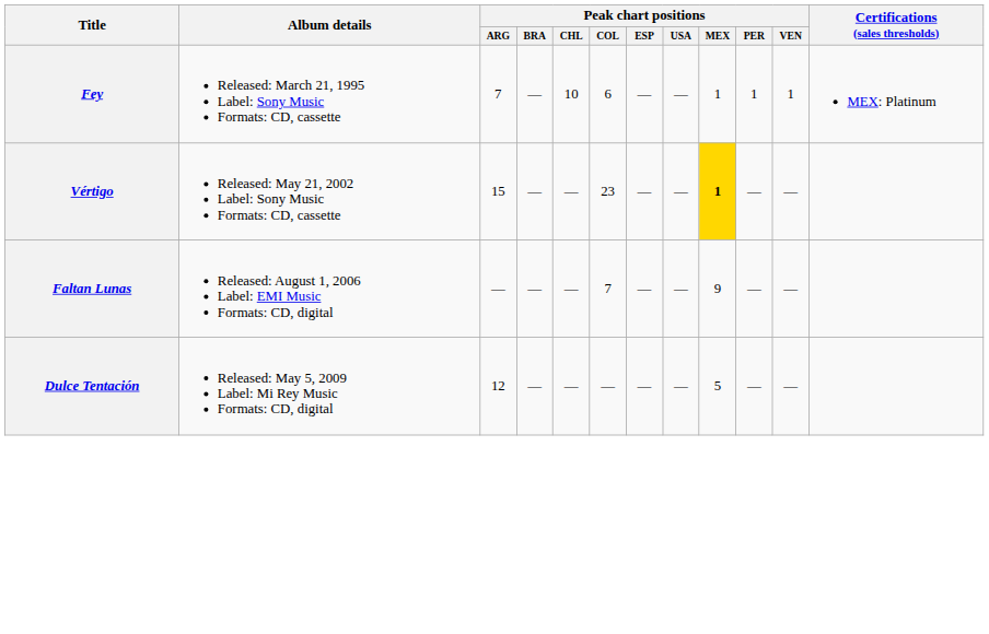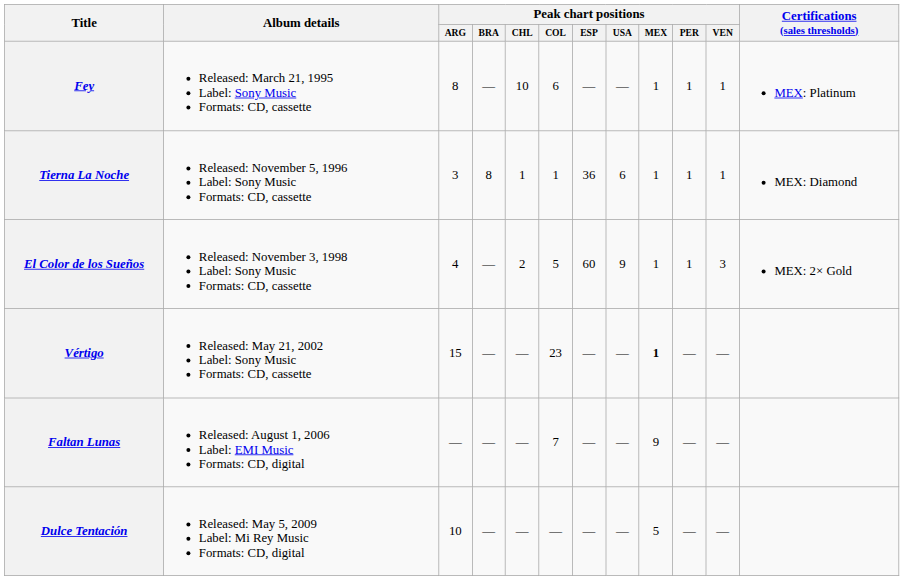 <table class="wikitable plainrowheaders" style="text-align:center;">
 <tr>
 <th scope="col" rowspan="2" style="width:12em;">Title</th>
 <th scope="col" rowspan="2" style="width:21em;">Album details</th>
 <th scope="col" colspan="9"style="width:9em;">Peak chart positions</th>
 <th rowspan="2" style="width:12em;"><a href='#'>Certifications</a><br><small><a href='#'>(sales thresholds)</a></small></th>
 </tr>
 <tr>
 <th style="width:3em;font-size:75%">ARG</th>
 <th style="width:3em;font-size:75%">BRA</th>
 <th style="width:3em;font-size:75%">CHL</th>
 <th style="width:3em;font-size:75%">COL</th>
 <th style="width:3em;font-size:75%">ESP<br></th>
 <th style="width:3em;font-size:75%">USA</th>
 <th style="width:3em;font-size:75%">MEX<br></th>
 <th style="width:3em;font-size:75%">PER</th>
 <th style="width:3em;font-size:75%">VEN</th>
 </tr>
 <tr>
 <th scope="row" align="center"><em><a href='#'>Fey</a></em></th>
 <td align="left"><br><ul><li>Released: March 21, 1995</li><li>Label: <a href='#'>Sony Music</a></li><li>Formats: CD, cassette</li></ul></td>
-<td>7</td>
+<td>8</td>
 <td>—</td>
 <td>10</td>
 <td>6</td>
 <td>—</td>
 <td>—</td>
 <td>1</td>
 <td>1</td>
 <td>1</td>
 <td align="left"><br><ul><li><a href='#'>MEX</a>: Platinum</li></ul></td>
 </tr>
 <tr>
+<th scope="row" align="center"><em><a href='#'>Tierna La Noche</a></em></th>
+<td align="left"><br><ul><li>Released:  November 5, 1996</li><li>Label: Sony Music</li><li>Formats: CD, cassette</li></ul></td>
+<td>3</td>
+<td>8</td>
+<td>1</td>
+<td>1</td>
+<td>36</td>
+<td>6</td>
+<td>1</td>
+<td>1</td>
+<td>1</td>
+<td align="left"><br><ul><li>MEX: Diamond</li></ul></td>
+</tr>
+<tr>
+<th scope="row" align="center"><em><a href='#'>El Color de los Sueños</a></em></th>
+<td align="left"><br><ul><li>Released: November 3, 1998</li><li>Label: Sony Music</li><li>Formats: CD, cassette</li></ul></td>
+<td>4</td>
+<td>—</td>
+<td>2</td>
+<td>5</td>
+<td>60</td>
+<td>9</td>
+<td>1</td>
+<td>1</td>
+<td>3</td>
+<td align="left"><br><ul><li>MEX: 2× Gold</li></ul></td>
+</tr>
+<tr>
 <th scope="row" align="center"><em><a href='#'>Vértigo</a></em></th>
 <td align="left"><br><ul><li>Released: May 21, 2002</li><li>Label: Sony Music</li><li>Formats: CD, cassette</li></ul></td>
 <td>15</td>
 <td>—</td>
 <td>—</td>
 <td>23</td>
 <td>—</td>
 <td>—</td>
-<td style="background: gold;"><strong>1</strong></td>
+<td><strong>1</strong></td>
 <td>—</td>
 <td>—</td>
 <td align="left"></td>
 </tr>
 <tr>
 <th scope="row" align="center"><em><a href='#'>Faltan Lunas</a></em></th>
 <td align="left"><br><ul><li>Released: August 1, 2006</li><li>Label: <a href='#'>EMI Music</a></li><li>Formats: CD, digital</li></ul></td>
 <td>—</td>
 <td>—</td>
 <td>—</td>
 <td>7</td>
 <td>—</td>
 <td>—</td>
 <td>9</td>
 <td>—</td>
 <td>—</td>
 <td align="left"></td>
 </tr>
 <tr>
 <th scope="row" align="center"><em><a href='#'>Dulce Tentación</a></em></th>
 <td align="left"><br><ul><li>Released: May 5, 2009</li><li>Label: Mi Rey Music</li><li>Formats: CD, digital</li></ul></td>
-<td>12</td>
+<td>10</td>
 <td>—</td>
 <td>—</td>
 <td>—</td>
 <td>—</td>
 <td>—</td>
 <td>5</td>
 <td>—</td>
 <td>—</td>
 <td align="left"></td>
 </tr>
 </table>
